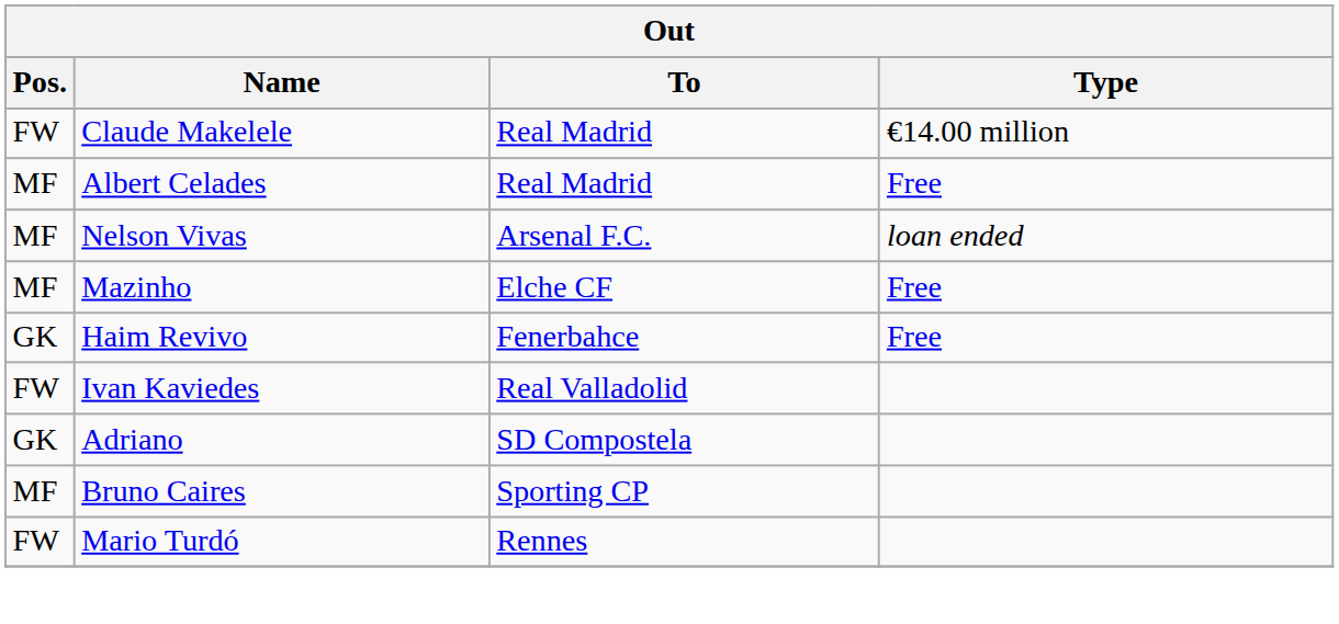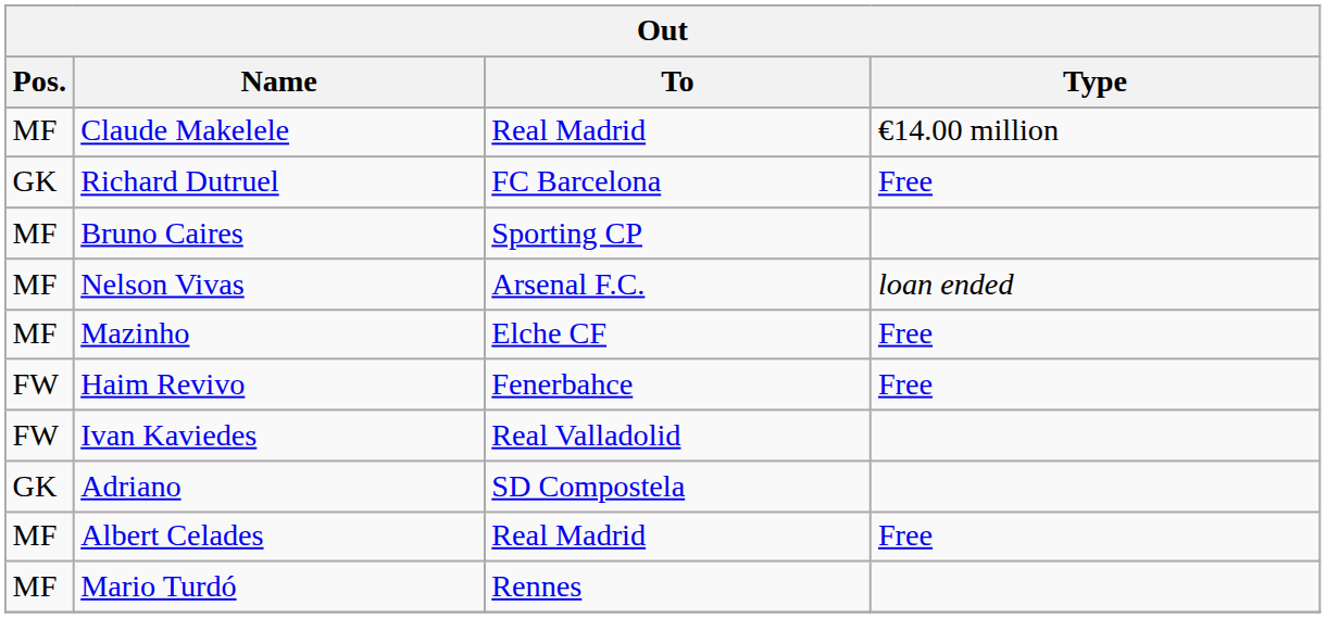 <table class="wikitable" style="font-size:90%;width:99%;">
 <tr>
 <th colspan="4">Out</th>
 </tr>
 <tr>
 <th width=3%>Pos.</th>
 <th width=32%>Name</th>
 <th width=30%>To</th>
 <th width=35%>Type</th>
 </tr>
 <tr>
-<td>FW</td>
+<td>MF</td>
 <td><a href='#'>Claude Makelele</a></td>
 <td><a href='#'>Real Madrid</a></td>
 <td>€14.00 million</td>
 </tr>
 <tr>
+<td>GK</td>
+<td><a href='#'>Richard Dutruel</a></td>
+<td><a href='#'>FC Barcelona</a></td>
+<td><a href='#'>Free</a></td>
+</tr>
+<tr>
 <td>MF</td>
-<td><a href='#'>Albert Celades</a></td>
-<td><a href='#'>Real Madrid</a></td>
-<td><a href='#'>Free</a></td>
+<td><a href='#'>Bruno Caires</a></td>
+<td><a href='#'>Sporting CP</a></td>
+<td></td>
 </tr>
 <tr>
 <td>MF</td>
 <td><a href='#'>Nelson Vivas</a></td>
 <td><a href='#'>Arsenal F.C.</a></td>
 <td><em>loan ended</em></td>
 </tr>
 <tr>
 <td>MF</td>
 <td><a href='#'>Mazinho</a></td>
 <td><a href='#'>Elche CF</a></td>
 <td><a href='#'>Free</a></td>
 </tr>
 <tr>
-<td>GK</td>
+<td>FW</td>
 <td><a href='#'>Haim Revivo</a></td>
 <td><a href='#'>Fenerbahce</a></td>
 <td><a href='#'>Free</a></td>
 </tr>
 <tr>
 <td>FW</td>
 <td><a href='#'>Ivan Kaviedes</a></td>
 <td><a href='#'>Real Valladolid</a></td>
 <td></td>
 </tr>
 <tr>
 <td>GK</td>
 <td><a href='#'>Adriano</a></td>
 <td><a href='#'>SD Compostela</a></td>
 <td></td>
 </tr>
 <tr>
 <td>MF</td>
-<td><a href='#'>Bruno Caires</a></td>
-<td><a href='#'>Sporting CP</a></td>
-<td></td>
+<td><a href='#'>Albert Celades</a></td>
+<td><a href='#'>Real Madrid</a></td>
+<td><a href='#'>Free</a></td>
 </tr>
 <tr>
-<td>FW</td>
+<td>MF</td>
 <td><a href='#'>Mario Turdó</a></td>
 <td><a href='#'>Rennes</a></td>
 <td></td>
 </tr>
 <tr>
 </tr>
 </table>
